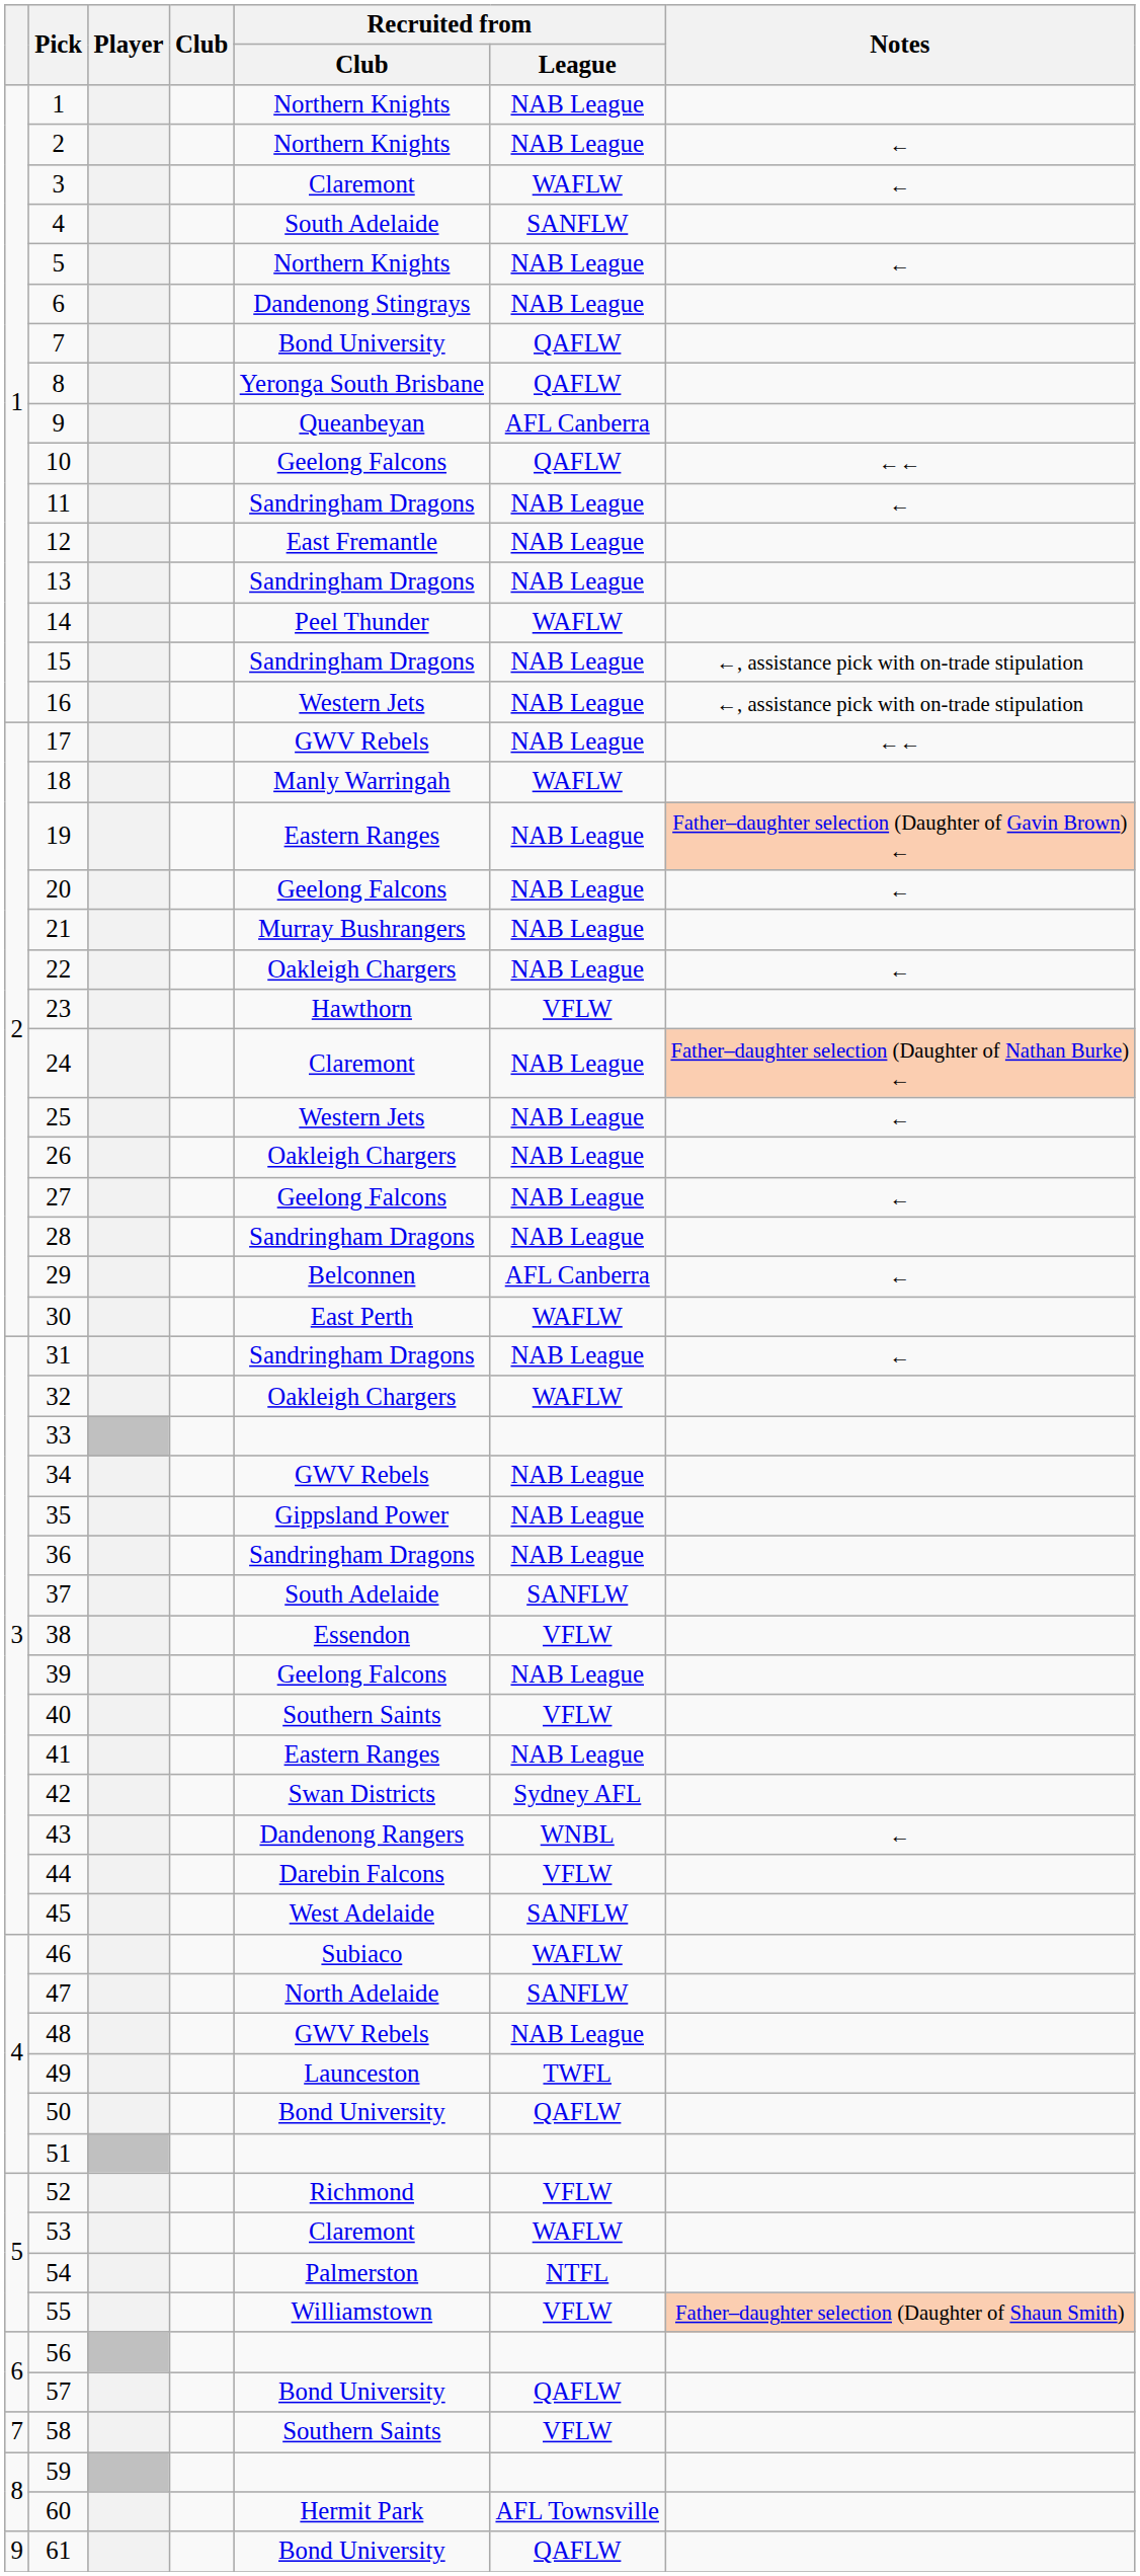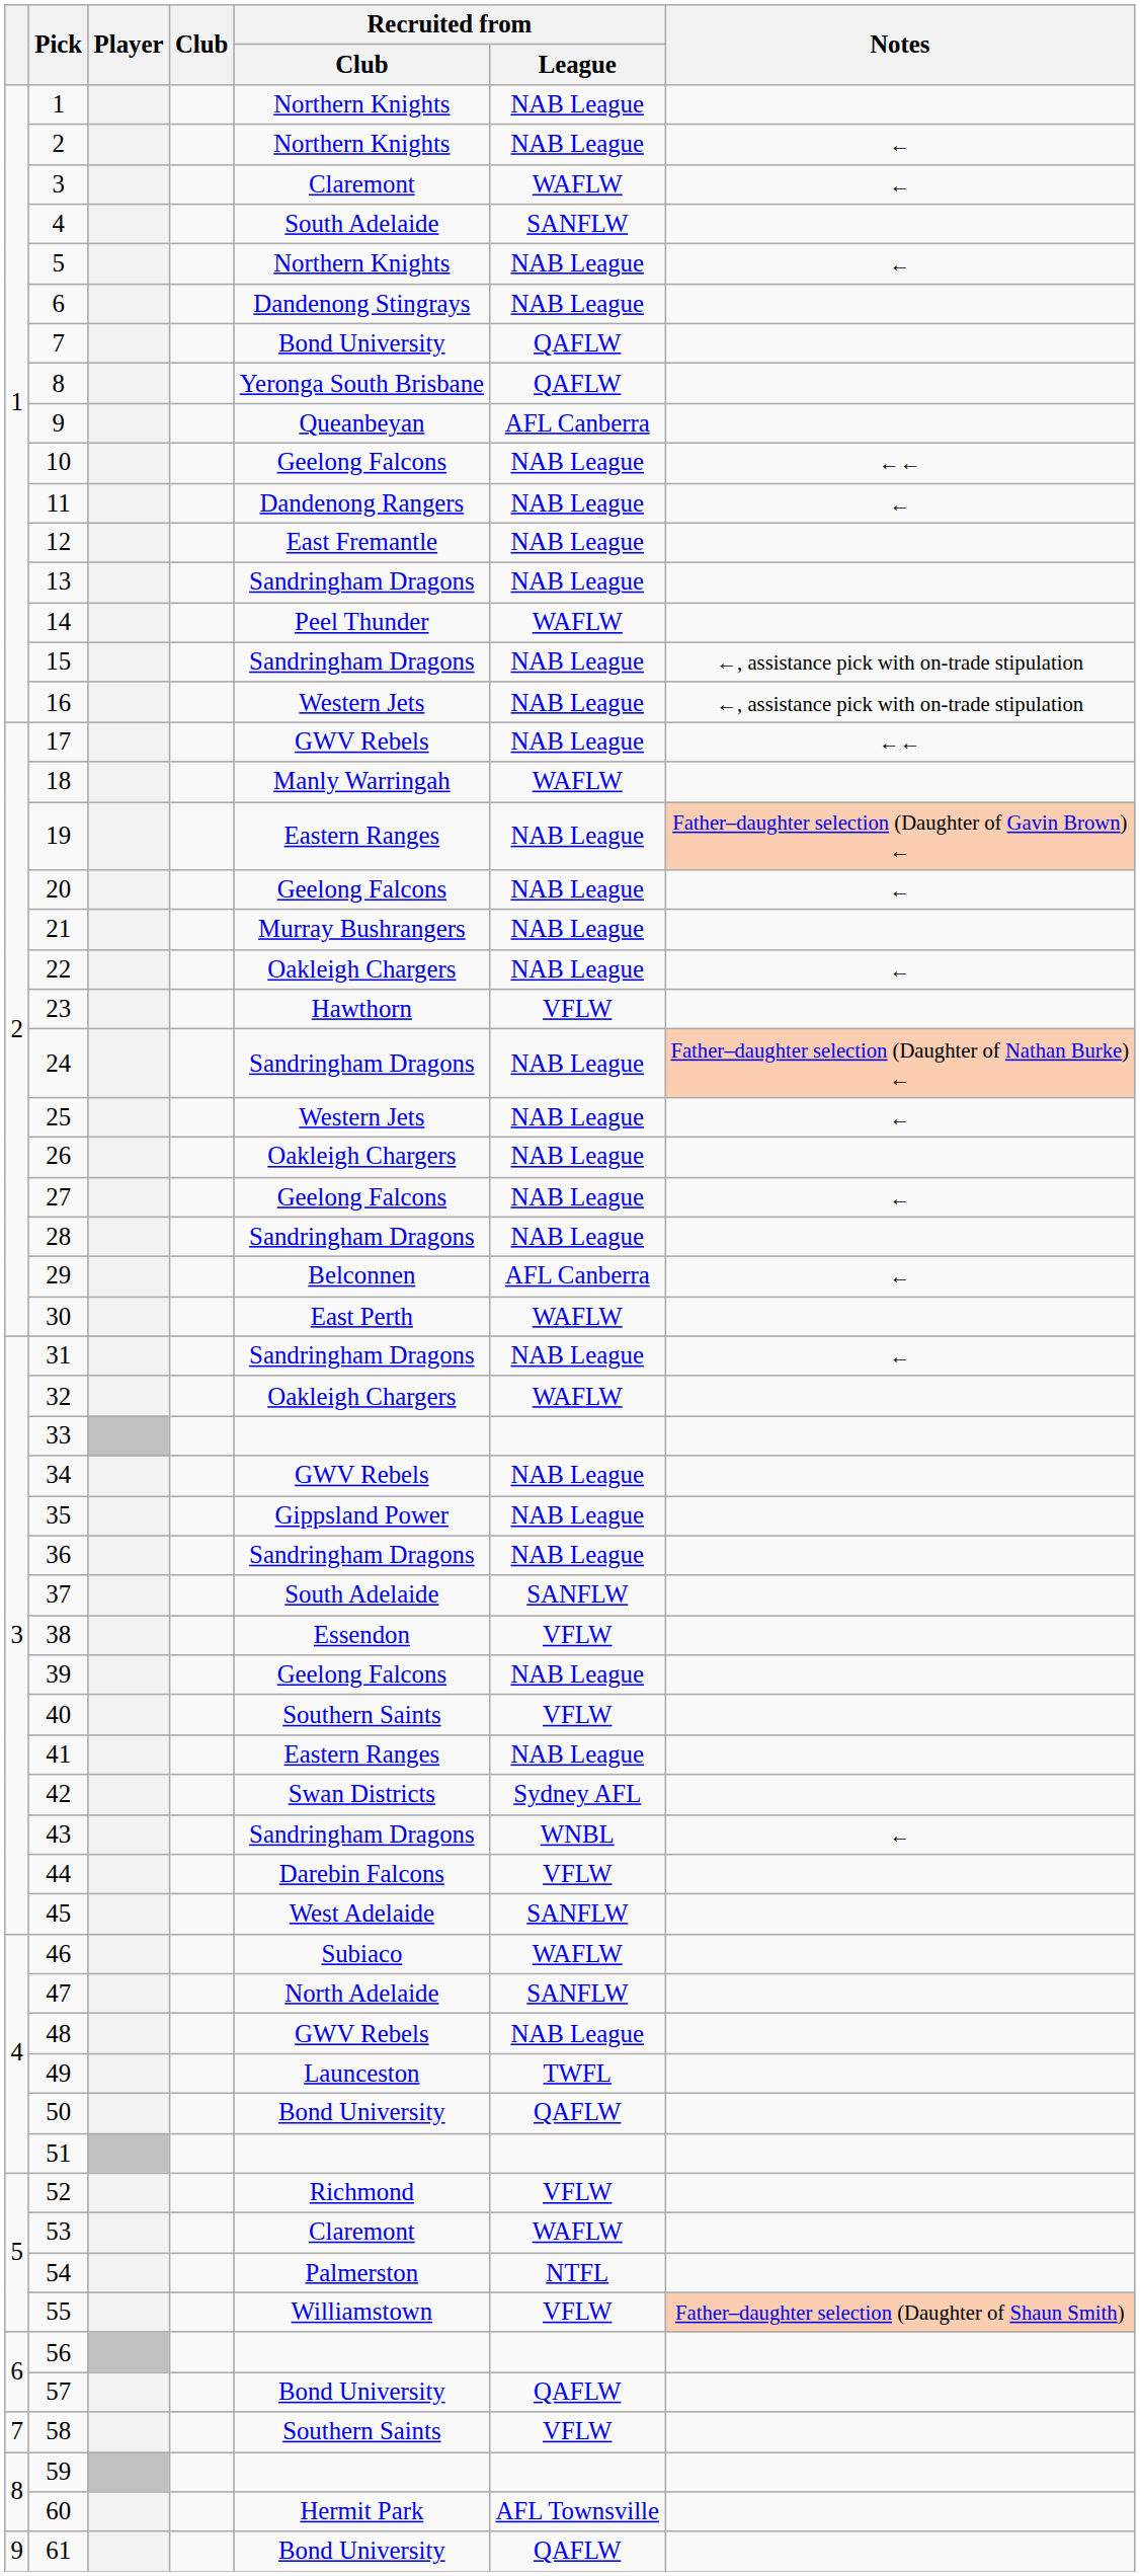 <table class="wikitable sortable plainrowheaders" style="text-align:center;">
 <tr>
 <th scope="col" rowspan=2></th>
 <th scope="col" rowspan=2>Pick</th>
 <th scope="col" rowspan=2>Player</th>
 <th scope="col" rowspan=2>Club</th>
 <th scope="col" colspan=2>Recruited from</th>
 <th scope="col" class="unsortable" rowspan=2>Notes</th>
 </tr>
 <tr>
 <th scope="col">Club</th>
 <th scope="col">League</th>
 </tr>
 <tr>
 <td rowspan=16>1</td>
 <td>1</td>
 <th scope="row"></th>
 <td></td>
 <td><a href='#'>Northern Knights</a></td>
 <td><a href='#'>NAB League</a></td>
 <td></td>
 </tr>
 <tr>
 <td>2</td>
 <th scope="row"></th>
 <td></td>
 <td><a href='#'>Northern Knights</a></td>
 <td><a href='#'>NAB League</a></td>
 <td><small>←</small></td>
 </tr>
 <tr>
 <td>3</td>
 <th scope="row"></th>
 <td></td>
 <td><a href='#'>Claremont</a></td>
 <td><a href='#'>WAFLW</a></td>
 <td><small>←</small></td>
 </tr>
 <tr>
 <td>4</td>
 <th scope="row"></th>
 <td></td>
 <td><a href='#'>South Adelaide</a></td>
 <td><a href='#'>SANFLW</a></td>
 <td></td>
 </tr>
 <tr>
 <td>5</td>
 <th scope="row"></th>
 <td></td>
 <td><a href='#'>Northern Knights</a></td>
 <td><a href='#'>NAB League</a></td>
 <td><small>←</small></td>
 </tr>
 <tr>
 <td>6</td>
 <th scope="row"></th>
 <td></td>
 <td><a href='#'>Dandenong Stingrays</a></td>
 <td><a href='#'>NAB League</a></td>
 <td></td>
 </tr>
 <tr>
 <td>7</td>
 <th scope="row"></th>
 <td></td>
 <td><a href='#'>Bond University</a></td>
 <td><a href='#'>QAFLW</a></td>
 <td></td>
 </tr>
 <tr>
 <td>8</td>
 <th scope="row"></th>
 <td></td>
 <td><a href='#'>Yeronga South Brisbane</a></td>
 <td><a href='#'>QAFLW</a></td>
 <td></td>
 </tr>
 <tr>
 <td>9</td>
 <th scope="row"></th>
 <td></td>
 <td><a href='#'>Queanbeyan</a></td>
 <td><a href='#'>AFL Canberra</a></td>
 <td></td>
 </tr>
 <tr>
 <td>10</td>
 <th scope="row"></th>
 <td></td>
 <td><a href='#'>Geelong Falcons</a></td>
-<td><a href='#'>QAFLW</a></td>
+<td><a href='#'>NAB League</a></td>
 <td><small>←←</small></td>
 </tr>
 <tr>
 <td>11</td>
 <th scope="row"></th>
 <td></td>
-<td><a href='#'>Sandringham Dragons</a></td>
+<td><a href='#'>Dandenong Rangers</a></td>
 <td><a href='#'>NAB League</a></td>
 <td><small>←</small></td>
 </tr>
 <tr>
 <td>12</td>
 <th scope="row"></th>
 <td></td>
 <td><a href='#'>East Fremantle</a></td>
 <td><a href='#'>NAB League</a></td>
 <td></td>
 </tr>
 <tr>
 <td>13</td>
 <th scope="row"></th>
 <td></td>
 <td><a href='#'>Sandringham Dragons</a></td>
 <td><a href='#'>NAB League</a></td>
 <td></td>
 </tr>
 <tr>
 <td>14</td>
 <th scope="row"></th>
 <td></td>
 <td><a href='#'>Peel Thunder</a></td>
 <td><a href='#'>WAFLW</a></td>
 <td></td>
 </tr>
 <tr>
 <td>15</td>
 <th scope="row"></th>
 <td></td>
 <td><a href='#'>Sandringham Dragons</a></td>
 <td><a href='#'>NAB League</a></td>
 <td><small>←, assistance pick with on-trade stipulation</small></td>
 </tr>
 <tr>
 <td>16</td>
 <th scope="row"></th>
 <td></td>
 <td><a href='#'>Western Jets</a></td>
 <td><a href='#'>NAB League</a></td>
 <td><small>←, assistance pick with on-trade stipulation</small></td>
 </tr>
 <tr>
 <td rowspan=14>2</td>
 <td>17</td>
 <th scope="row"></th>
 <td></td>
 <td><a href='#'>GWV Rebels</a></td>
 <td><a href='#'>NAB League</a></td>
 <td><small>←←</small></td>
 </tr>
 <tr>
 <td>18</td>
 <th scope="row"></th>
 <td></td>
 <td><a href='#'>Manly Warringah</a></td>
 <td><a href='#'>WAFLW</a></td>
 <td></td>
 </tr>
 <tr>
 <td>19</td>
 <th scope="row"></th>
 <td></td>
 <td><a href='#'>Eastern Ranges</a></td>
 <td><a href='#'>NAB League</a></td>
 <td style="background:#FBCEB1;"><small><a href='#'>Father–daughter selection</a> (Daughter of <a href='#'>Gavin Brown</a>)</small><br><small>←</small></td>
 </tr>
 <tr>
 <td>20</td>
 <th scope="row"></th>
 <td></td>
 <td><a href='#'>Geelong Falcons</a></td>
 <td><a href='#'>NAB League</a></td>
 <td><small>←</small></td>
 </tr>
 <tr>
 <td>21</td>
 <th scope="row"></th>
 <td></td>
 <td><a href='#'>Murray Bushrangers</a></td>
 <td><a href='#'>NAB League</a></td>
 <td></td>
 </tr>
 <tr>
 <td>22</td>
 <th scope="row"></th>
 <td></td>
 <td><a href='#'>Oakleigh Chargers</a></td>
 <td><a href='#'>NAB League</a></td>
 <td><small>←</small></td>
 </tr>
 <tr>
 <td>23</td>
 <th scope="row"></th>
 <td></td>
 <td><a href='#'>Hawthorn</a></td>
 <td><a href='#'>VFLW</a></td>
 <td></td>
 </tr>
 <tr>
 <td>24</td>
 <th scope="row"></th>
 <td></td>
-<td><a href='#'>Claremont</a></td>
+<td><a href='#'>Sandringham Dragons</a></td>
 <td><a href='#'>NAB League</a></td>
 <td style="background:#FBCEB1;"><small><a href='#'>Father–daughter selection</a> (Daughter of <a href='#'>Nathan Burke</a>) <br>←</small></td>
 </tr>
 <tr>
 <td>25</td>
 <th scope="row"></th>
 <td></td>
 <td><a href='#'>Western Jets</a></td>
 <td><a href='#'>NAB League</a></td>
 <td><small>←</small></td>
 </tr>
 <tr>
 <td>26</td>
 <th scope="row"></th>
 <td></td>
 <td><a href='#'>Oakleigh Chargers</a></td>
 <td><a href='#'>NAB League</a></td>
 <td></td>
 </tr>
 <tr>
 <td>27</td>
 <th scope="row"></th>
 <td></td>
 <td><a href='#'>Geelong Falcons</a></td>
 <td><a href='#'>NAB League</a></td>
 <td><small>←</small></td>
 </tr>
 <tr>
 <td>28</td>
 <th scope="row"></th>
 <td></td>
 <td><a href='#'>Sandringham Dragons</a></td>
 <td><a href='#'>NAB League</a></td>
 <td></td>
 </tr>
 <tr>
 <td>29</td>
 <th scope="row"></th>
 <td></td>
 <td><a href='#'>Belconnen</a></td>
 <td><a href='#'>AFL Canberra</a></td>
 <td><small>←</small></td>
 </tr>
 <tr>
 <td>30</td>
 <th scope="row"></th>
 <td></td>
 <td><a href='#'>East Perth</a></td>
 <td><a href='#'>WAFLW</a></td>
 <td></td>
 </tr>
 <tr>
 <td rowspan=15>3</td>
 <td>31</td>
 <th scope="row"></th>
 <td></td>
 <td><a href='#'>Sandringham Dragons</a></td>
 <td><a href='#'>NAB League</a></td>
 <td><small>←</small></td>
 </tr>
 <tr>
 <td>32</td>
 <th scope="row"></th>
 <td></td>
 <td><a href='#'>Oakleigh Chargers</a></td>
 <td><a href='#'>WAFLW</a></td>
 <td></td>
 </tr>
 <tr>
 <td>33</td>
 <th scope="row" style="background:silver;"><em></em></th>
 <td></td>
 <td></td>
 <td></td>
 <td></td>
 </tr>
 <tr>
 <td>34</td>
 <th scope="row"></th>
 <td></td>
 <td><a href='#'>GWV Rebels</a></td>
 <td><a href='#'>NAB League</a></td>
 <td></td>
 </tr>
 <tr>
 <td>35</td>
 <th scope="row"></th>
 <td></td>
 <td><a href='#'>Gippsland Power</a></td>
 <td><a href='#'>NAB League</a></td>
 <td></td>
 </tr>
 <tr>
 <td>36</td>
 <th scope="row"></th>
 <td></td>
 <td><a href='#'>Sandringham Dragons</a></td>
 <td><a href='#'>NAB League</a></td>
 <td></td>
 </tr>
 <tr>
 <td>37</td>
 <th scope="row"></th>
 <td></td>
 <td><a href='#'>South Adelaide</a></td>
 <td><a href='#'>SANFLW</a></td>
 <td></td>
 </tr>
 <tr>
 <td>38</td>
 <th scope="row"></th>
 <td></td>
 <td><a href='#'>Essendon</a></td>
 <td><a href='#'>VFLW</a></td>
 <td></td>
 </tr>
 <tr>
 <td>39</td>
 <th scope="row"></th>
 <td></td>
 <td><a href='#'>Geelong Falcons</a></td>
 <td><a href='#'>NAB League</a></td>
 <td></td>
 </tr>
 <tr>
 <td>40</td>
 <th scope="row"></th>
 <td></td>
 <td><a href='#'>Southern Saints</a></td>
 <td><a href='#'>VFLW</a></td>
 <td></td>
 </tr>
 <tr>
 <td>41</td>
 <th scope="row"></th>
 <td></td>
 <td><a href='#'>Eastern Ranges</a></td>
 <td><a href='#'>NAB League</a></td>
 <td></td>
 </tr>
 <tr>
 <td>42</td>
 <th scope="row"></th>
 <td></td>
 <td><a href='#'>Swan Districts</a></td>
 <td><a href='#'>Sydney AFL</a></td>
 <td></td>
 </tr>
 <tr>
 <td>43</td>
 <th scope="row"></th>
 <td></td>
-<td><a href='#'>Dandenong Rangers</a></td>
+<td><a href='#'>Sandringham Dragons</a></td>
 <td><a href='#'>WNBL</a></td>
 <td><small>←</small></td>
 </tr>
 <tr>
 <td>44</td>
 <th scope="row"></th>
 <td></td>
 <td><a href='#'>Darebin Falcons</a></td>
 <td><a href='#'>VFLW</a></td>
 <td></td>
 </tr>
 <tr>
 <td>45</td>
 <th scope="row"></th>
 <td></td>
 <td><a href='#'>West Adelaide</a></td>
 <td><a href='#'>SANFLW</a></td>
 <td></td>
 </tr>
 <tr>
 <td rowspan=6>4</td>
 <td>46</td>
 <th scope="row"></th>
 <td></td>
 <td><a href='#'>Subiaco</a></td>
 <td><a href='#'>WAFLW</a></td>
 <td></td>
 </tr>
 <tr>
 <td>47</td>
 <th scope="row"></th>
 <td></td>
 <td><a href='#'>North Adelaide</a></td>
 <td><a href='#'>SANFLW</a></td>
 <td></td>
 </tr>
 <tr>
 <td>48</td>
 <th scope="row"></th>
 <td></td>
 <td><a href='#'>GWV Rebels</a></td>
 <td><a href='#'>NAB League</a></td>
 <td></td>
 </tr>
 <tr>
 <td>49</td>
 <th scope="row"></th>
 <td></td>
 <td><a href='#'>Launceston</a></td>
 <td><a href='#'>TWFL</a></td>
 <td></td>
 </tr>
 <tr>
 <td>50</td>
 <th scope="row"></th>
 <td></td>
 <td><a href='#'>Bond University</a></td>
 <td><a href='#'>QAFLW</a></td>
 <td></td>
 </tr>
 <tr>
 <td>51</td>
 <th scope="row" style="background:silver;"><em></em></th>
 <td></td>
 <td></td>
 <td></td>
 <td></td>
 </tr>
 <tr>
 <td rowspan=4>5</td>
 <td>52</td>
 <th scope="row"></th>
 <td></td>
 <td><a href='#'>Richmond</a></td>
 <td><a href='#'>VFLW</a></td>
 <td></td>
 </tr>
 <tr>
 <td>53</td>
 <th scope="row"></th>
 <td></td>
 <td><a href='#'>Claremont</a></td>
 <td><a href='#'>WAFLW</a></td>
 <td></td>
 </tr>
 <tr>
 <td>54</td>
 <th scope="row"></th>
 <td></td>
 <td><a href='#'>Palmerston</a></td>
 <td><a href='#'>NTFL</a></td>
 <td></td>
 </tr>
 <tr>
 <td>55</td>
 <th scope="row"></th>
 <td></td>
 <td><a href='#'>Williamstown</a></td>
 <td><a href='#'>VFLW</a></td>
 <td style="background:#FBCEB1;"><small><a href='#'>Father–daughter selection</a> (Daughter of <a href='#'>Shaun Smith</a>)</small></td>
 </tr>
 <tr>
 <td rowspan=2>6</td>
 <td>56</td>
 <th scope="row" style="background:silver;"><em></em></th>
 <td></td>
 <td></td>
 <td></td>
 <td></td>
 </tr>
 <tr>
 <td>57</td>
 <th scope="row"></th>
 <td></td>
 <td><a href='#'>Bond University</a></td>
 <td><a href='#'>QAFLW</a></td>
 <td></td>
 </tr>
 <tr>
 <td>7</td>
 <td>58</td>
 <th scope="row"></th>
 <td></td>
 <td><a href='#'>Southern Saints</a></td>
 <td><a href='#'>VFLW</a></td>
 <td></td>
 </tr>
 <tr>
 <td rowspan=2>8</td>
 <td>59</td>
 <th scope="row" style="background:silver;"><em></em></th>
 <td></td>
 <td></td>
 <td></td>
 <td></td>
 </tr>
 <tr>
 <td>60</td>
 <th scope="row"></th>
 <td></td>
 <td><a href='#'>Hermit Park</a></td>
 <td><a href='#'>AFL Townsville</a></td>
 <td></td>
 </tr>
 <tr>
 <td>9</td>
 <td>61</td>
 <th scope="row"></th>
 <td></td>
 <td><a href='#'>Bond University</a></td>
 <td><a href='#'>QAFLW</a></td>
 <td></td>
 </tr>
 </table>
